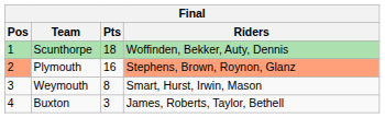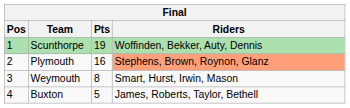 <table class="wikitable">
 <tr>
 <th colspan="4">Final</th>
 </tr>
 <tr>
 <th width=20>Pos</th>
 <th width=90>Team</th>
 <th width=20>Pts</th>
 <th width=350>Riders</th>
 </tr>
 <tr style="background:#ACE1AF;">
 <td>1</td>
 <td align=left>Scunthorpe</td>
-<td>18</td>
+<td>19</td>
 <td>Woffinden, Bekker, Auty, Dennis</td>
 </tr>
 <tr>
-<td style="background: lightsalmon;">2</td>
+<td>2</td>
 <td align=left>Plymouth</td>
 <td>16</td>
 <td style="background: lightsalmon;">Stephens, Brown, Roynon, Glanz</td>
 </tr>
 <tr>
 <td>3</td>
 <td align=left>Weymouth</td>
 <td>8</td>
 <td>Smart, Hurst, Irwin, Mason</td>
 </tr>
 <tr>
 <td>4</td>
 <td align=left>Buxton</td>
-<td>3</td>
+<td>5</td>
 <td>James, Roberts, Taylor, Bethell</td>
 </tr>
 </table>
